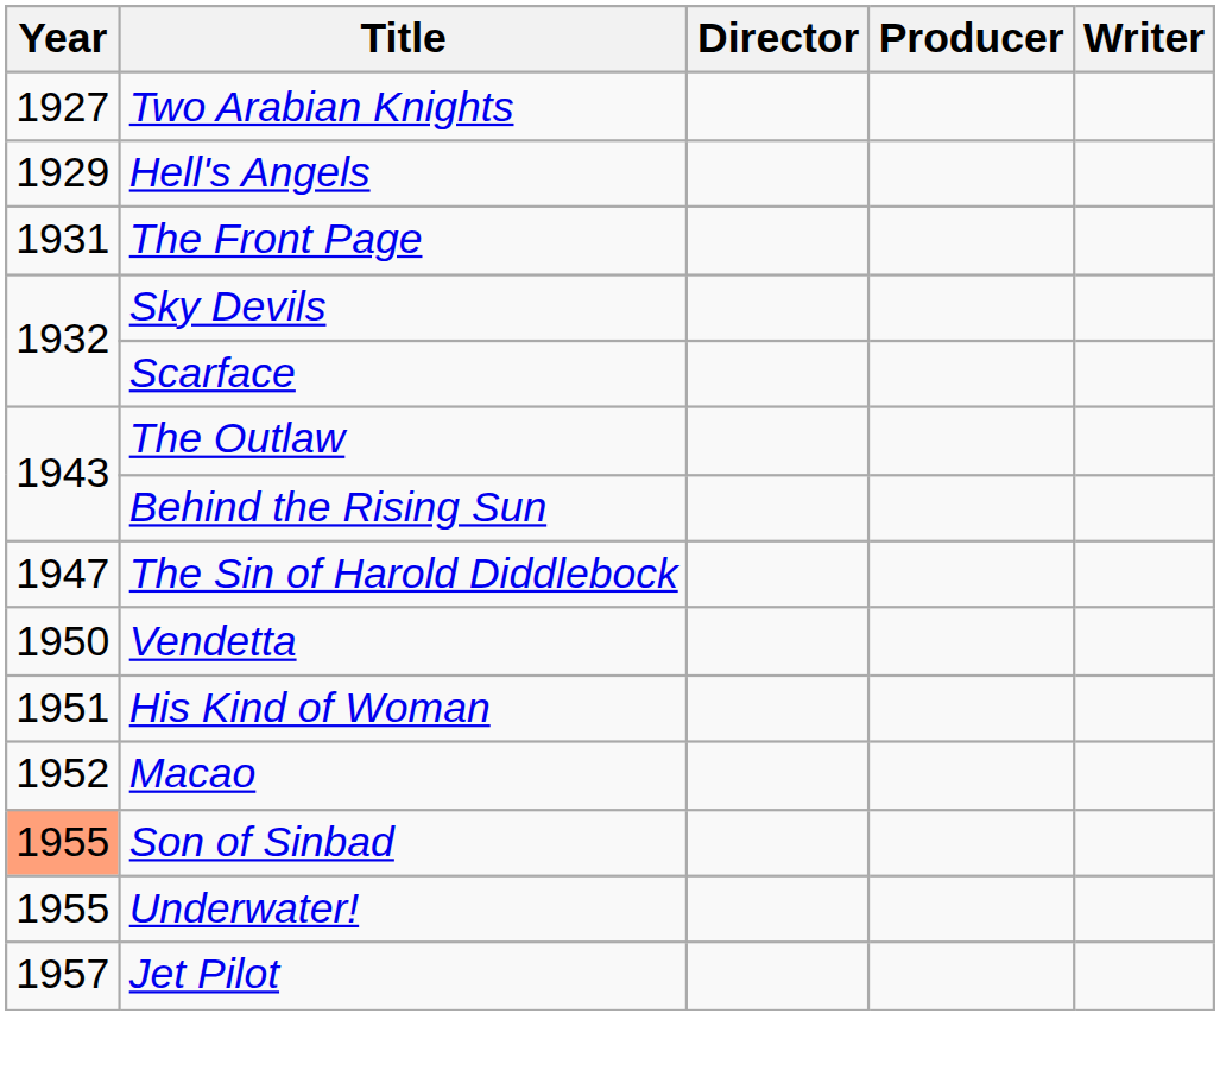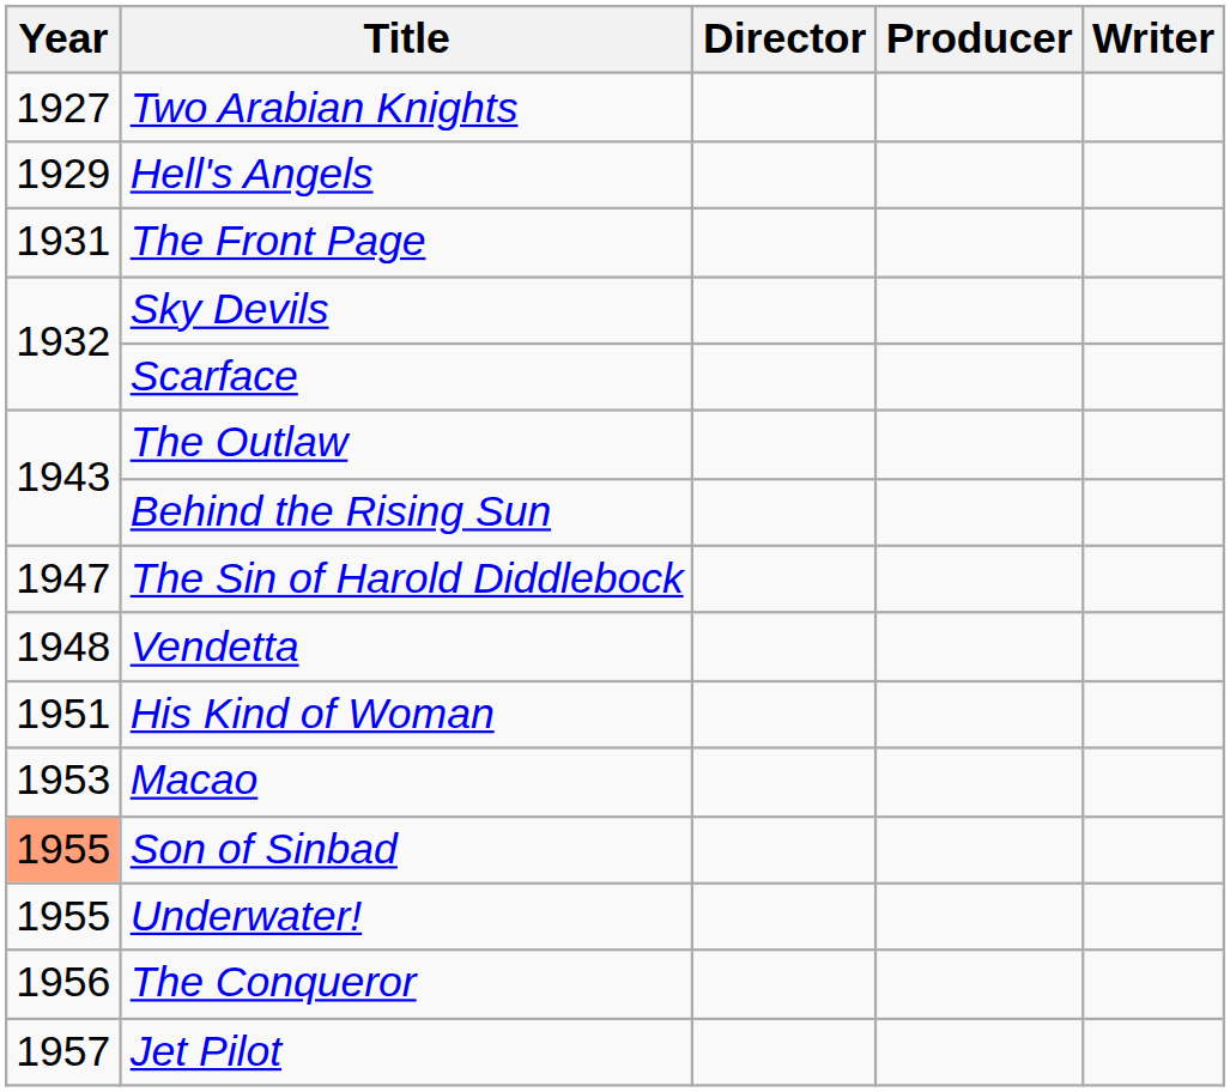 <table class="wikitable">
 <tr>
 <th>Year</th>
 <th>Title</th>
 <th>Director</th>
 <th>Producer</th>
 <th>Writer</th>
 </tr>
 <tr>
 <td>1927</td>
 <td><em><a href='#'>Two Arabian Knights</a></em></td>
 <td></td>
 <td></td>
 <td></td>
 </tr>
 <tr>
 <td>1929</td>
 <td><em><a href='#'>Hell's Angels</a></em></td>
 <td></td>
 <td></td>
 <td></td>
 </tr>
 <tr>
 <td>1931</td>
 <td><em><a href='#'>The Front Page</a></em></td>
 <td></td>
 <td></td>
 <td></td>
 </tr>
 <tr>
 <td rowspan=2>1932</td>
 <td><em><a href='#'>Sky Devils</a></em></td>
 <td></td>
 <td></td>
 <td></td>
 </tr>
 <tr>
 <td><em><a href='#'>Scarface</a></em></td>
 <td></td>
 <td></td>
 <td></td>
 </tr>
 <tr>
 <td rowspan=2>1943</td>
 <td><em><a href='#'>The Outlaw</a></em></td>
 <td></td>
 <td></td>
 <td></td>
 </tr>
 <tr>
 <td><em><a href='#'>Behind the Rising Sun</a></em></td>
 <td></td>
 <td></td>
 <td></td>
 </tr>
 <tr>
 <td>1947</td>
 <td><em><a href='#'>The Sin of Harold Diddlebock</a></em></td>
 <td></td>
 <td></td>
 <td></td>
 </tr>
 <tr>
-<td>1950</td>
+<td>1948</td>
 <td><em><a href='#'>Vendetta</a></em></td>
 <td></td>
 <td></td>
 <td></td>
 </tr>
 <tr>
 <td>1951</td>
 <td><em><a href='#'>His Kind of Woman</a></em></td>
 <td></td>
 <td></td>
 <td></td>
 </tr>
 <tr>
-<td>1952</td>
+<td>1953</td>
 <td><em><a href='#'>Macao</a></em></td>
 <td></td>
 <td></td>
 <td></td>
 </tr>
 <tr>
 <td style="background: lightsalmon;">1955</td>
 <td><em><a href='#'>Son of Sinbad</a></em></td>
 <td></td>
 <td></td>
 <td></td>
 </tr>
 <tr>
 <td>1955</td>
 <td><em><a href='#'>Underwater!</a></em></td>
 <td></td>
 <td></td>
 <td></td>
 </tr>
 <tr>
+<td>1956</td>
+<td><em><a href='#'>The Conqueror</a></em></td>
+<td></td>
+<td></td>
+<td></td>
+</tr>
+<tr>
 <td>1957</td>
 <td><em><a href='#'>Jet Pilot</a></em></td>
 <td></td>
 <td></td>
 <td></td>
 </tr>
 </table>
